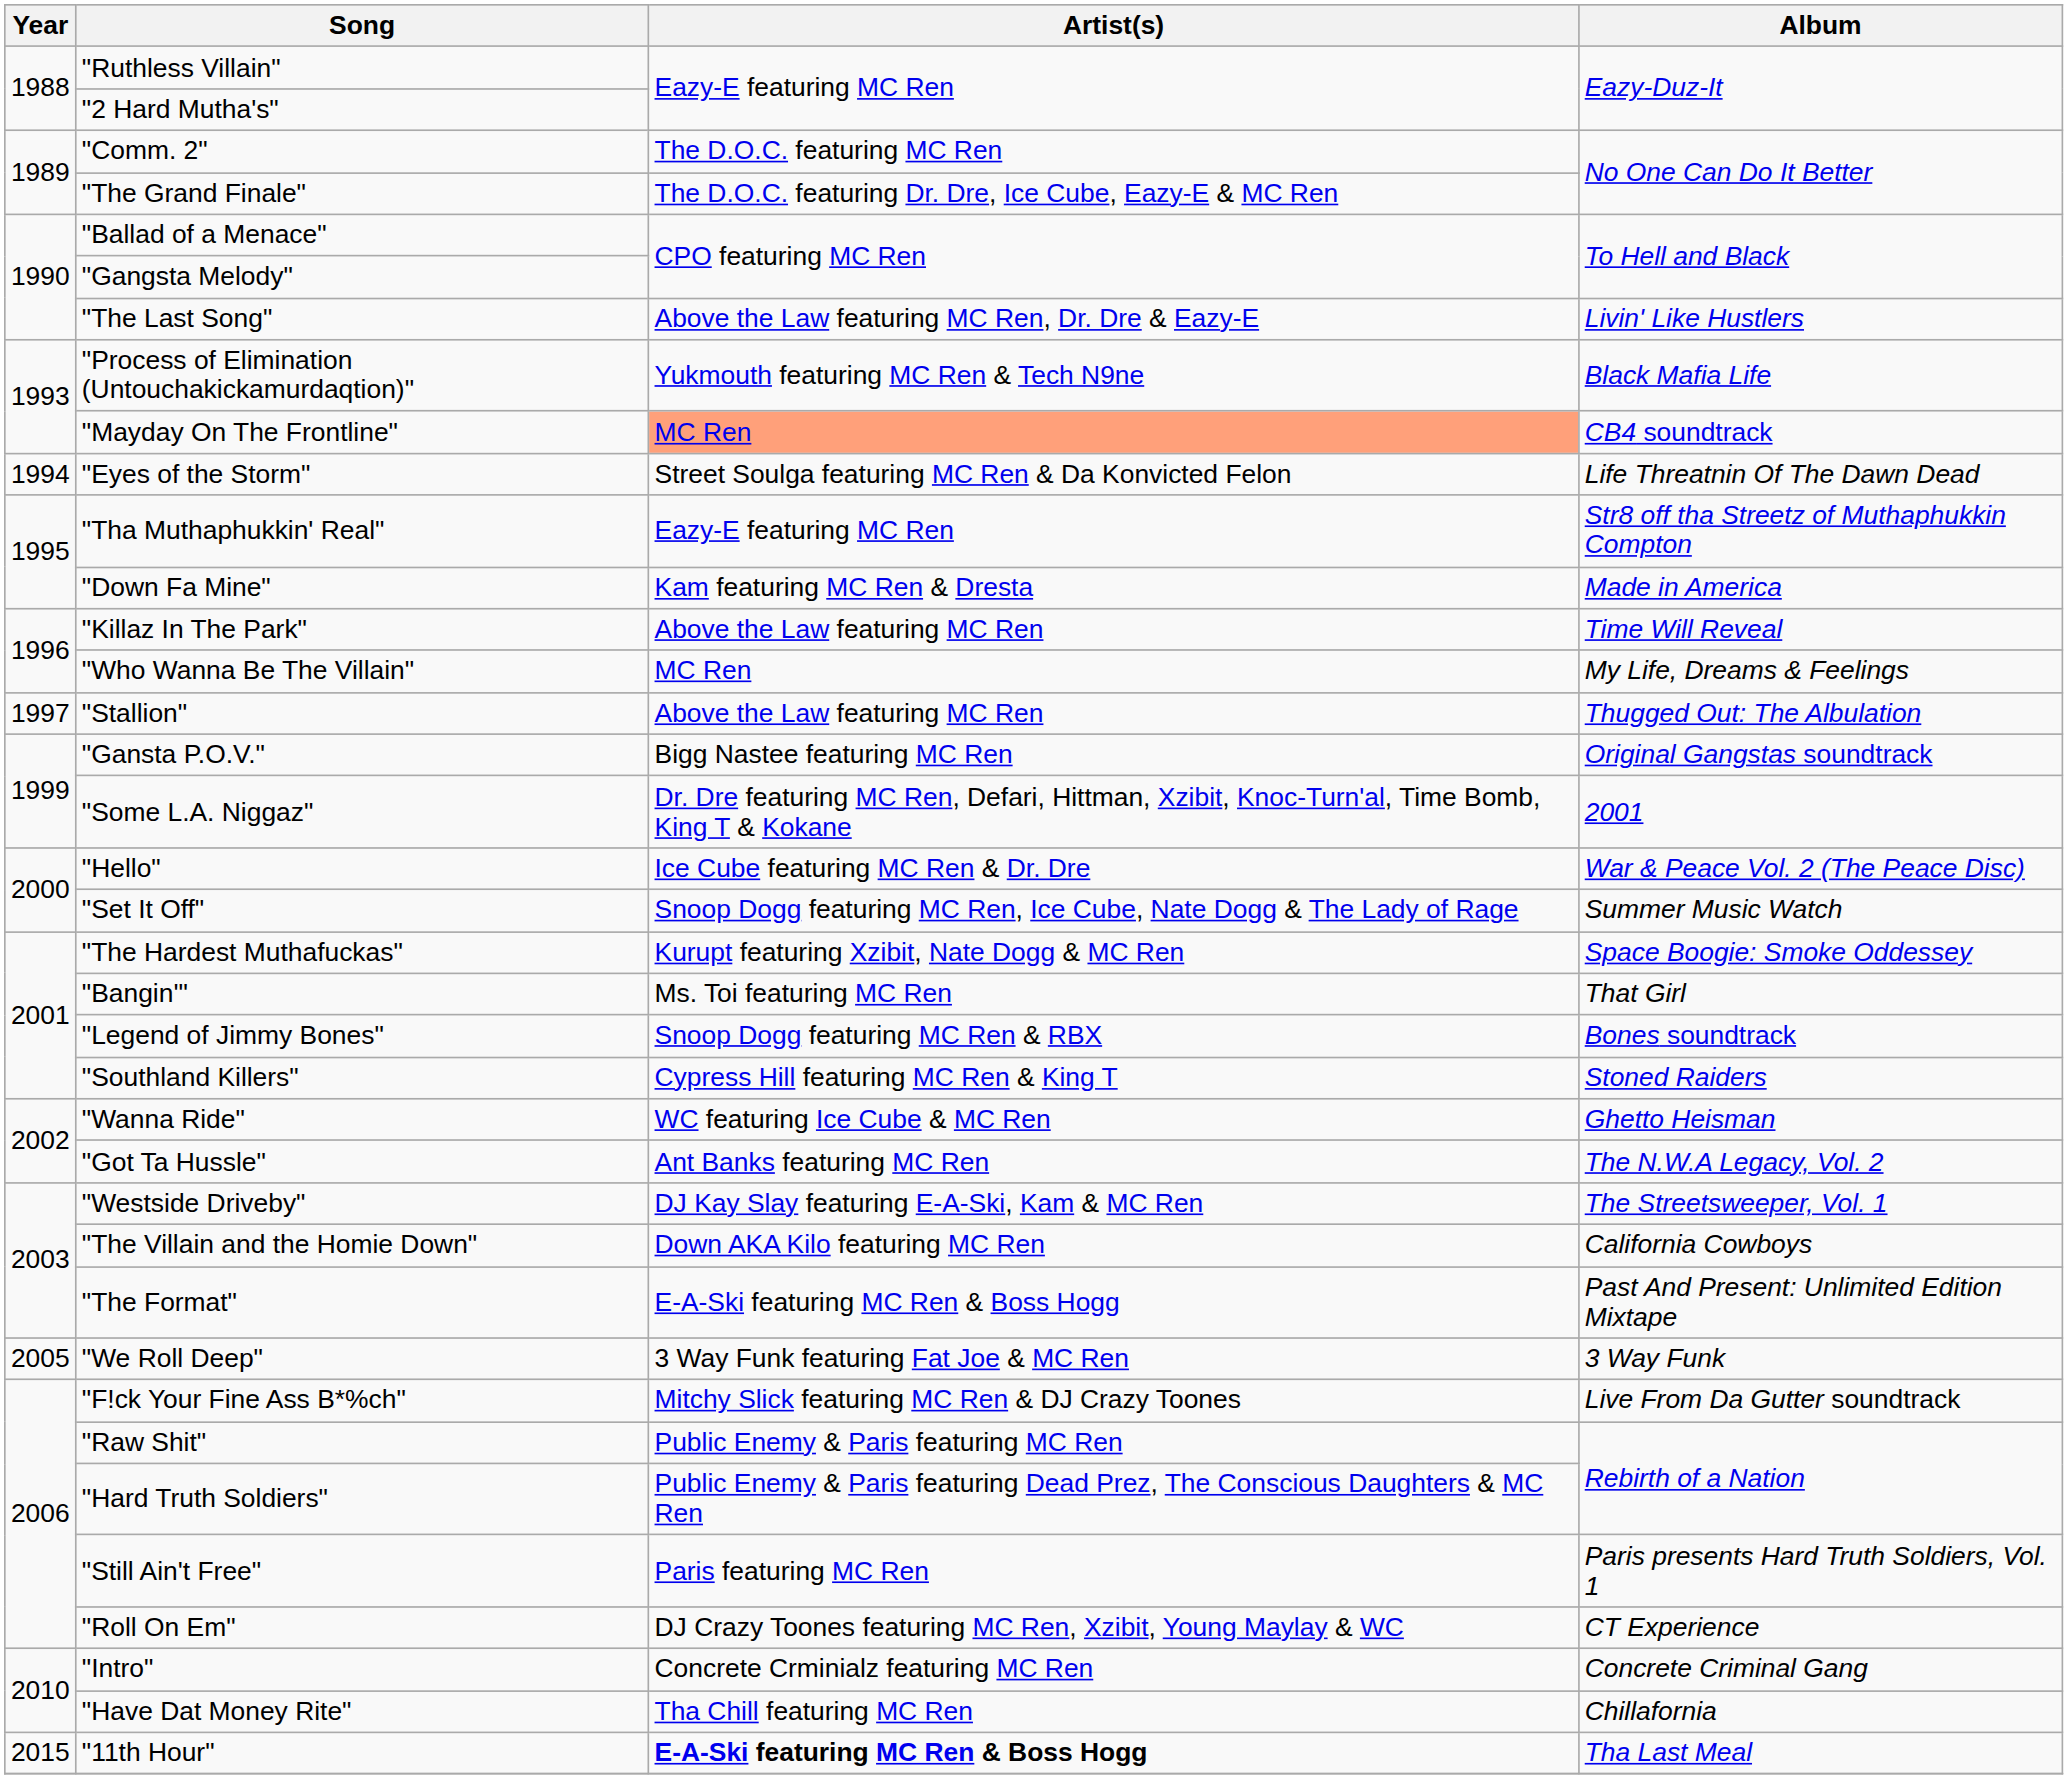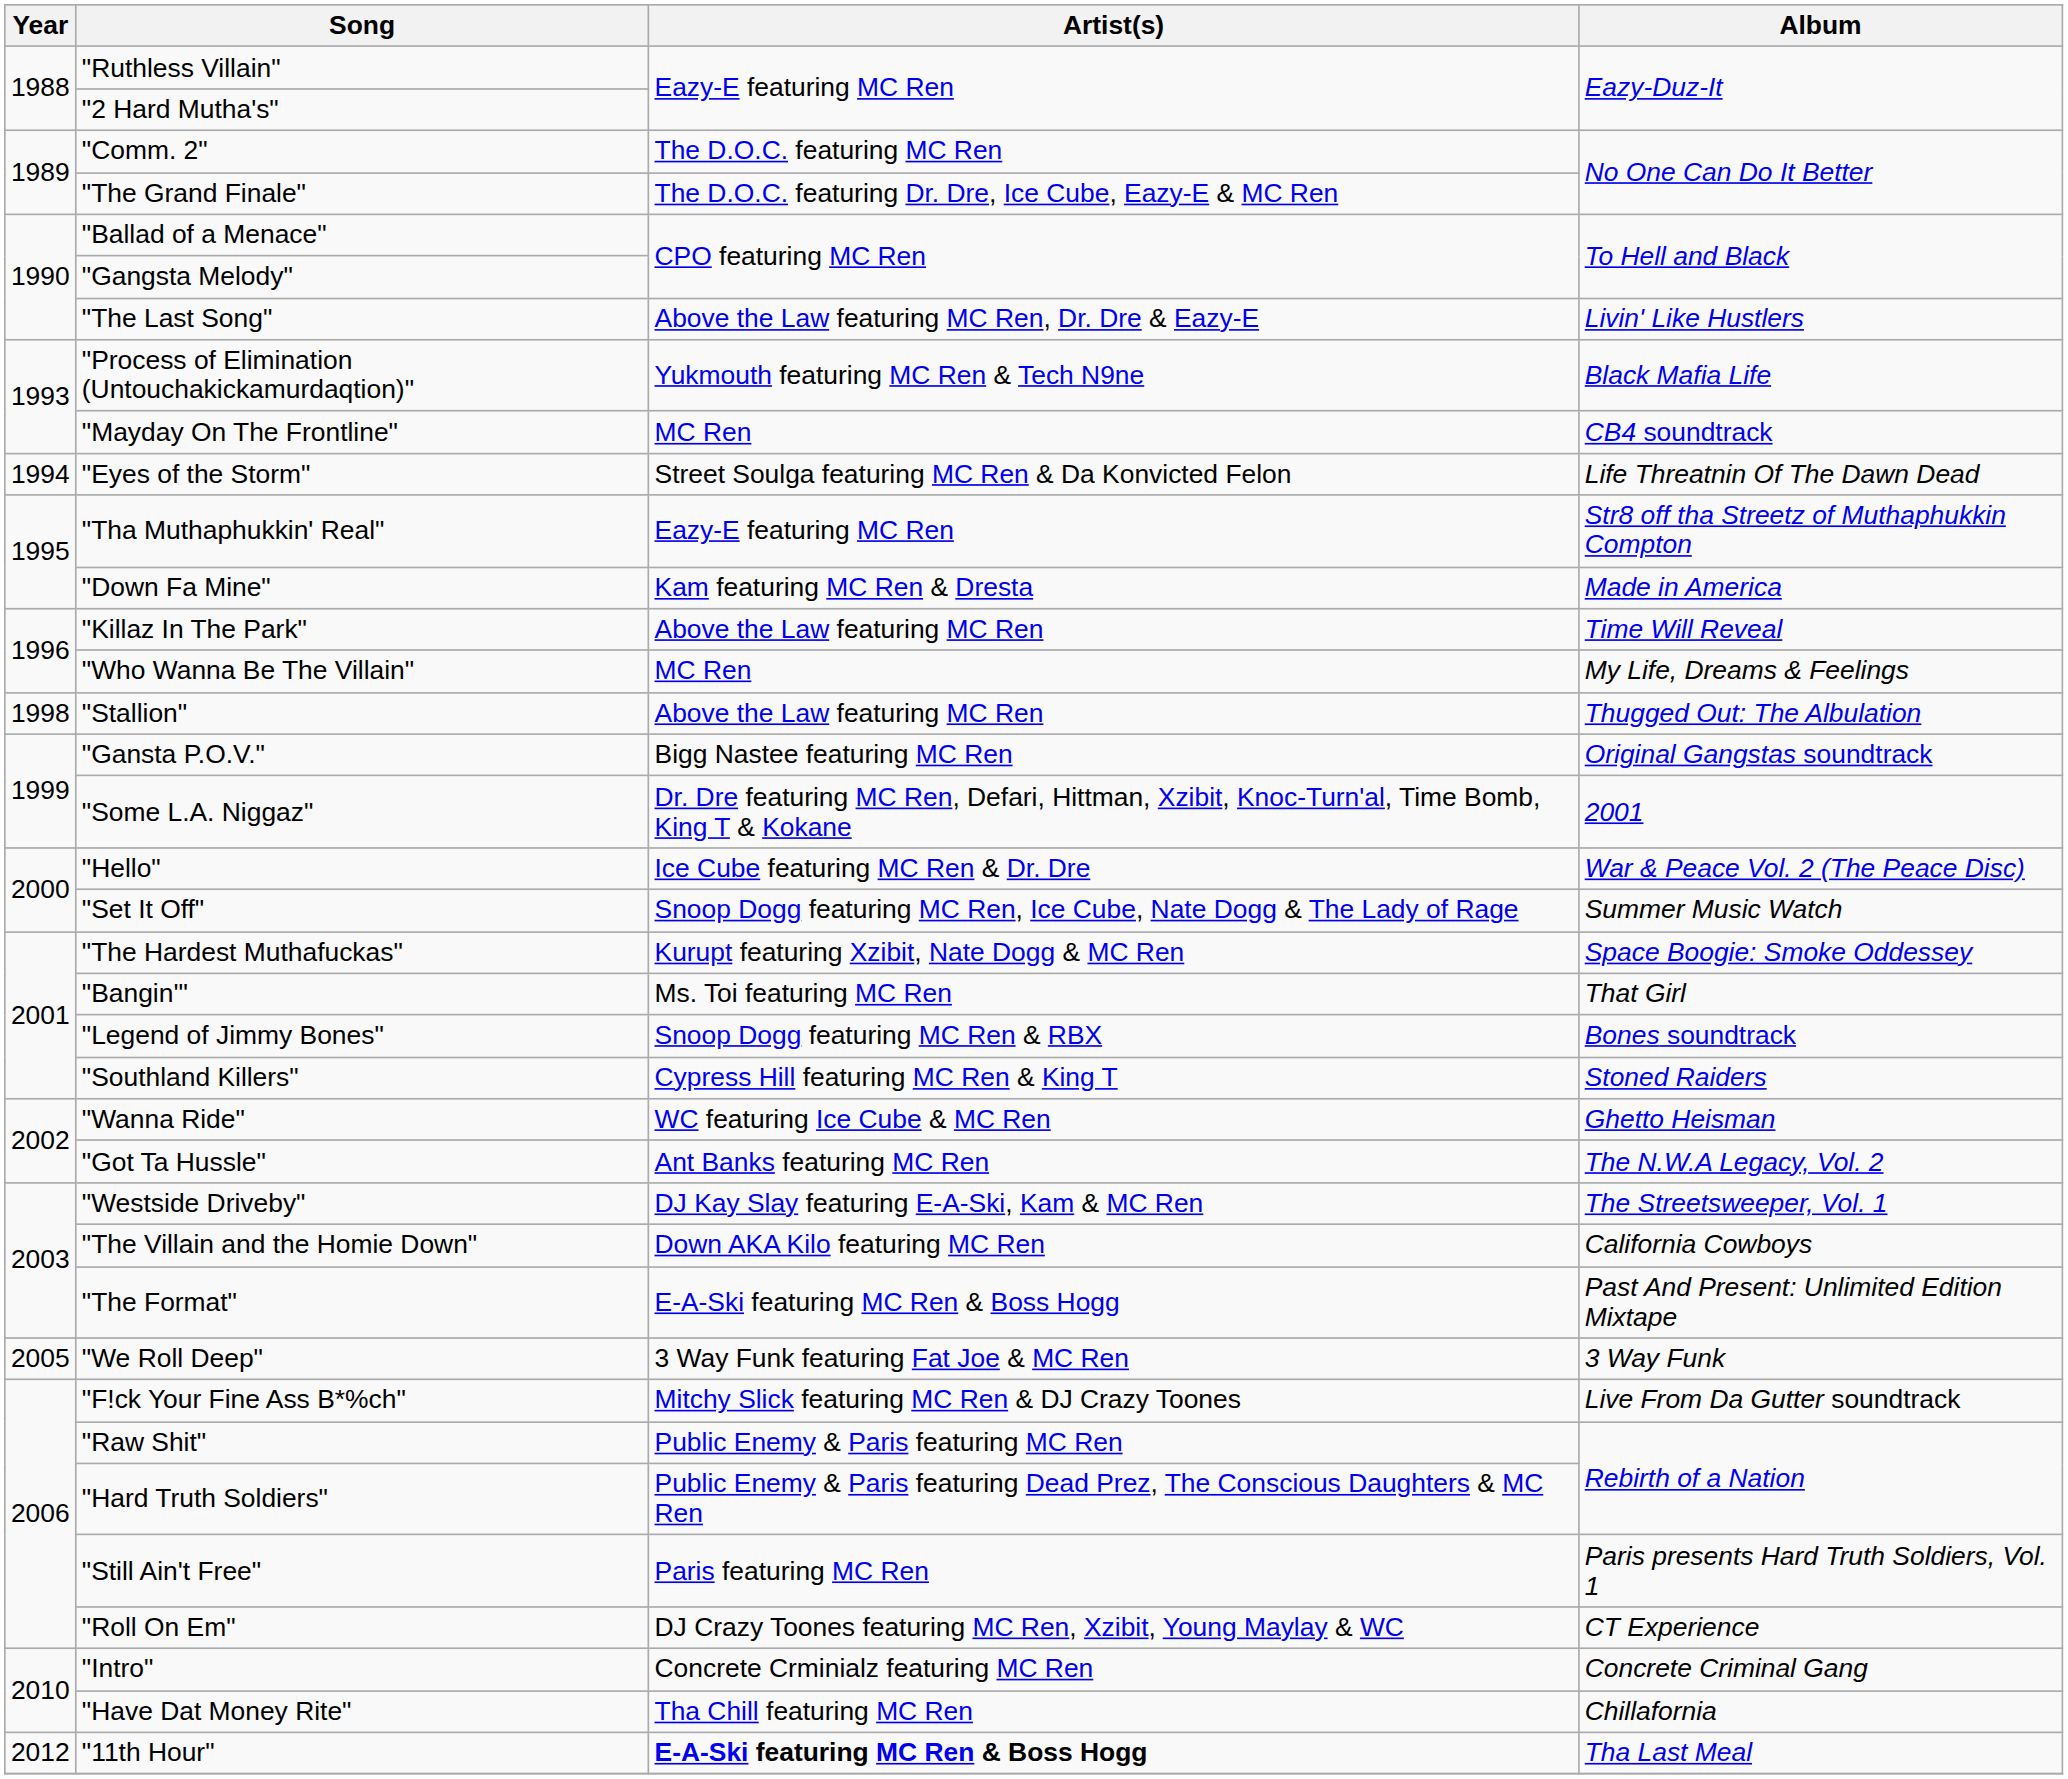 <table class="wikitable">
 <tr>
 <th>Year</th>
 <th>Song</th>
 <th>Artist(s)</th>
 <th>Album</th>
 </tr>
 <tr>
 <td rowspan="2">1988</td>
 <td align="left">"Ruthless Villain"</td>
 <td rowspan="2"><a href='#'>Eazy-E</a> featuring <a href='#'>MC Ren</a></td>
 <td rowspan="2"><em><a href='#'>Eazy-Duz-It</a></em></td>
 </tr>
 <tr>
 <td align="left">"2 Hard Mutha's"</td>
 </tr>
 <tr>
 <td rowspan="2">1989</td>
 <td align="left">"Comm. 2"</td>
 <td align="left"><a href='#'>The D.O.C.</a> featuring <a href='#'>MC Ren</a></td>
 <td rowspan="2"><em><a href='#'>No One Can Do It Better</a></em></td>
 </tr>
 <tr>
 <td align="left">"The Grand Finale"</td>
 <td align="left"><a href='#'>The D.O.C.</a> featuring <a href='#'>Dr. Dre</a>, <a href='#'>Ice Cube</a>, <a href='#'>Eazy-E</a> & <a href='#'>MC Ren</a></td>
 </tr>
 <tr>
 <td rowspan="3">1990</td>
 <td align="left">"Ballad of a Menace"</td>
 <td rowspan="2"><a href='#'>CPO</a> featuring <a href='#'>MC Ren</a></td>
 <td rowspan="2"><em><a href='#'>To Hell and Black</a></em></td>
 </tr>
 <tr>
 <td align="left">"Gangsta Melody"</td>
 </tr>
 <tr>
 <td align="left">"The Last Song"</td>
 <td align="left"><a href='#'>Above the Law</a> featuring <a href='#'>MC Ren</a>, <a href='#'>Dr. Dre</a> & <a href='#'>Eazy-E</a></td>
 <td align="left"><em><a href='#'>Livin' Like Hustlers</a></em></td>
 </tr>
 <tr>
 <td rowspan="2">1993</td>
 <td align="left">"Process of Elimination (Untouchakickamurdaqtion)"</td>
 <td align="left"><a href='#'>Yukmouth</a> featuring <a href='#'>MC Ren</a> & <a href='#'>Tech N9ne</a></td>
 <td align="left"><em><a href='#'>Black Mafia Life</a></em></td>
 </tr>
 <tr>
 <td align="left">"Mayday On The Frontline"</td>
-<td style="background: lightsalmon;"><a href='#'>MC Ren</a></td>
+<td><a href='#'>MC Ren</a></td>
 <td align="left"><a href='#'><em>CB4</em> soundtrack</a></td>
 </tr>
 <tr>
 <td>1994</td>
 <td align="left">"Eyes of the Storm"</td>
 <td align="left">Street Soulga featuring <a href='#'>MC Ren</a> & Da Konvicted Felon</td>
 <td align="left"><em>Life Threatnin Of The Dawn Dead</em></td>
 </tr>
 <tr>
 <td rowspan="2">1995</td>
 <td align="left">"Tha Muthaphukkin' Real"</td>
 <td align="left"><a href='#'>Eazy-E</a> featuring <a href='#'>MC Ren</a></td>
 <td align="left"><em><a href='#'>Str8 off tha Streetz of Muthaphukkin Compton</a></em></td>
 </tr>
 <tr>
 <td align="left">"Down Fa Mine"</td>
 <td align="left"><a href='#'>Kam</a> featuring <a href='#'>MC Ren</a> & <a href='#'>Dresta</a></td>
 <td align="left"><em><a href='#'>Made in America</a></em></td>
 </tr>
 <tr>
 <td rowspan="2">1996</td>
 <td align="left">"Killaz In The Park"</td>
 <td align="left"><a href='#'>Above the Law</a> featuring <a href='#'>MC Ren</a></td>
 <td align="left"><em><a href='#'>Time Will Reveal</a></em></td>
 </tr>
 <tr>
 <td align="left">"Who Wanna Be The Villain"</td>
 <td><a href='#'>MC Ren</a></td>
 <td align="left"><em>My Life, Dreams & Feelings</em></td>
 </tr>
 <tr>
-<td>1997</td>
+<td>1998</td>
 <td align="left">"Stallion"</td>
 <td align="left"><a href='#'>Above the Law</a> featuring <a href='#'>MC Ren</a></td>
 <td align="left"><em><a href='#'>Thugged Out: The Albulation</a></em></td>
 </tr>
 <tr>
 <td rowspan="2">1999</td>
 <td align="left">"Gansta P.O.V."</td>
 <td align="left">Bigg Nastee featuring <a href='#'>MC Ren</a></td>
 <td align="left"><a href='#'><em>Original Gangstas</em> soundtrack</a></td>
 </tr>
 <tr>
 <td align="left">"Some L.A. Niggaz"</td>
 <td align="left"><a href='#'>Dr. Dre</a> featuring <a href='#'>MC Ren</a>, Defari, Hittman, <a href='#'>Xzibit</a>, <a href='#'>Knoc-Turn'al</a>, Time Bomb, <a href='#'>King T</a> & <a href='#'>Kokane</a></td>
 <td align="left"><em><a href='#'>2001</a></em></td>
 </tr>
 <tr>
 <td rowspan="2">2000</td>
 <td align="left">"Hello"</td>
 <td align="left"><a href='#'>Ice Cube</a> featuring <a href='#'>MC Ren</a> & <a href='#'>Dr. Dre</a></td>
 <td align="left"><em><a href='#'>War & Peace Vol. 2 (The Peace Disc)</a></em></td>
 </tr>
 <tr>
 <td align="left">"Set It Off"</td>
 <td align="left"><a href='#'>Snoop Dogg</a> featuring <a href='#'>MC Ren</a>, <a href='#'>Ice Cube</a>, <a href='#'>Nate Dogg</a> & <a href='#'>The Lady of Rage</a></td>
 <td align="left"><em>Summer Music Watch</em></td>
 </tr>
 <tr>
 <td rowspan="4">2001</td>
 <td align="left">"The Hardest Muthafuckas"</td>
 <td align="left"><a href='#'>Kurupt</a> featuring <a href='#'>Xzibit</a>, <a href='#'>Nate Dogg</a> & <a href='#'>MC Ren</a></td>
 <td align="left"><em><a href='#'>Space Boogie: Smoke Oddessey</a></em></td>
 </tr>
 <tr>
 <td align="left">"Bangin'"</td>
 <td align="left">Ms. Toi featuring <a href='#'>MC Ren</a></td>
 <td align="left"><em>That Girl</em></td>
 </tr>
 <tr>
 <td align="left">"Legend of Jimmy Bones"</td>
 <td align="left"><a href='#'>Snoop Dogg</a> featuring <a href='#'>MC Ren</a> & <a href='#'>RBX</a></td>
 <td align="left"><a href='#'><em>Bones</em> soundtrack</a></td>
 </tr>
 <tr>
 <td align="left">"Southland Killers"</td>
 <td align="left"><a href='#'>Cypress Hill</a> featuring <a href='#'>MC Ren</a> & <a href='#'>King T</a></td>
 <td align="left"><em><a href='#'>Stoned Raiders</a></em></td>
 </tr>
 <tr>
 <td rowspan="2">2002</td>
 <td align="left">"Wanna Ride"</td>
 <td align="left"><a href='#'>WC</a> featuring <a href='#'>Ice Cube</a> & <a href='#'>MC Ren</a></td>
 <td align="left"><em><a href='#'>Ghetto Heisman</a></em></td>
 </tr>
 <tr>
 <td align="left">"Got Ta Hussle"</td>
 <td align="left"><a href='#'>Ant Banks</a> featuring <a href='#'>MC Ren</a></td>
 <td align="left"><em><a href='#'>The N.W.A Legacy, Vol. 2</a></em></td>
 </tr>
 <tr>
 <td rowspan="3">2003</td>
 <td align="left">"Westside Driveby"</td>
 <td align="left"><a href='#'>DJ Kay Slay</a> featuring <a href='#'>E-A-Ski</a>, <a href='#'>Kam</a> & <a href='#'>MC Ren</a></td>
 <td align="left"><em><a href='#'>The Streetsweeper, Vol. 1</a></em></td>
 </tr>
 <tr>
 <td align="left">"The Villain and the Homie Down"</td>
 <td align="left"><a href='#'>Down AKA Kilo</a> featuring <a href='#'>MC Ren</a></td>
 <td align="left"><em>California Cowboys</em></td>
 </tr>
 <tr>
 <td align="left">"The Format"</td>
 <td align="left"><a href='#'>E-A-Ski</a> featuring <a href='#'>MC Ren</a> & <a href='#'>Boss Hogg</a></td>
 <td align="left"><em>Past And Present: Unlimited Edition Mixtape</em></td>
 </tr>
 <tr>
 <td>2005</td>
 <td align="left">"We Roll Deep"</td>
 <td align="left">3 Way Funk featuring <a href='#'>Fat Joe</a> & <a href='#'>MC Ren</a></td>
 <td align="left"><em>3 Way Funk</em></td>
 </tr>
 <tr>
 <td rowspan="5">2006</td>
 <td align="left">"F!ck Your Fine Ass B*%ch"</td>
 <td align="left"><a href='#'>Mitchy Slick</a> featuring <a href='#'>MC Ren</a> & DJ Crazy Toones</td>
 <td align="left"><em>Live From Da Gutter</em> soundtrack</td>
 </tr>
 <tr>
 <td align="left">"Raw Shit"</td>
 <td align="left"><a href='#'>Public Enemy</a> & <a href='#'>Paris</a> featuring <a href='#'>MC Ren</a></td>
 <td rowspan="2"><em><a href='#'>Rebirth of a Nation</a></em></td>
 </tr>
 <tr>
 <td align="left">"Hard Truth Soldiers"</td>
 <td align="left"><a href='#'>Public Enemy</a> & <a href='#'>Paris</a> featuring <a href='#'>Dead Prez</a>, <a href='#'>The Conscious Daughters</a> & <a href='#'>MC Ren</a></td>
 </tr>
 <tr>
 <td align="left">"Still Ain't Free"</td>
 <td align="left"><a href='#'>Paris</a> featuring <a href='#'>MC Ren</a></td>
 <td align="left"><em>Paris presents Hard Truth Soldiers, Vol. 1</em></td>
 </tr>
 <tr>
 <td align="left">"Roll On Em"</td>
 <td align="left">DJ Crazy Toones featuring <a href='#'>MC Ren</a>, <a href='#'>Xzibit</a>, <a href='#'>Young Maylay</a> & <a href='#'>WC</a></td>
 <td align="left"><em>CT Experience</em></td>
 </tr>
 <tr>
 <td rowspan="2">2010</td>
 <td align="left">"Intro"</td>
 <td align="left">Concrete Crminialz featuring <a href='#'>MC Ren</a></td>
 <td align="left"><em>Concrete Criminal Gang</em></td>
 </tr>
 <tr>
 <td align="left">"Have Dat Money Rite"</td>
 <td align="left"><a href='#'>Tha Chill</a> featuring <a href='#'>MC Ren</a></td>
 <td align="left"><em>Chillafornia</em></td>
 </tr>
 <tr>
-<td>2015</td>
+<td>2012</td>
 <td align="left">"11th Hour"</td>
 <td align="left"><strong><a href='#'>E-A-Ski</a> featuring <a href='#'>MC Ren</a> & Boss Hogg</strong></td>
 <td align="left"><em><a href='#'>Tha Last Meal</a></em></td>
 </tr>
 <tr>
 </tr>
 </table>
